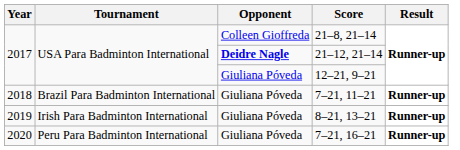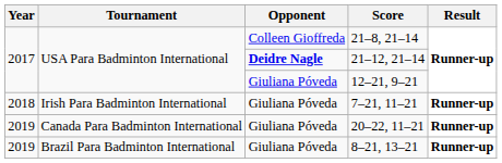 <table class="sortable wikitable" style="font-size: 90%;">
 <tr>
 <th>Year</th>
 <th>Tournament</th>
 <th>Opponent</th>
 <th>Score</th>
 <th>Result</th>
 </tr>
 <tr>
 <td rowspan="3" align="center">2017</td>
 <td rowspan="3" align="left">USA Para Badminton International</td>
 <td align="left"> <a href='#'>Colleen Gioffreda</a></td>
 <td align="left">21–8, 21–14</td>
 <td rowspan="3" style="text-align:left; background:white"> <strong>Runner-up</strong></td>
 </tr>
 <tr>
 <td align="left"><strong> <a href='#'>Deidre Nagle</a></strong></td>
 <td align="left">21–12, 21–14</td>
 </tr>
 <tr>
 <td align="left"> <a href='#'>Giuliana Póveda</a></td>
 <td align="left">12–21, 9–21</td>
 </tr>
 <tr>
 <td align="center">2018</td>
-<td align="left">Brazil Para Badminton International</td>
+<td align="left">Irish Para Badminton International</td>
 <td align="left"> Giuliana Póveda</td>
 <td align="left">7–21, 11–21</td>
 <td style="text-align:left; background:white"> <strong>Runner-up</strong></td>
 </tr>
 <tr>
 <td align="center">2019</td>
-<td align="left">Irish Para Badminton International</td>
+<td align="left">Canada Para Badminton International</td>
+<td align="left"> Giuliana Póveda</td>
+<td align="left">20–22, 11–21</td>
+<td style="text-align:left; background:white"> <strong>Runner-up</strong></td>
+</tr>
+<tr>
+<td align="center">2019</td>
+<td align="left">Brazil Para Badminton International</td>
 <td align="left"> Giuliana Póveda</td>
 <td align="left">8–21, 13–21</td>
 <td style="text-align:left; background:white"> <strong>Runner-up</strong></td>
 </tr>
-<tr>
-<td align="center">2020</td>
-<td align="left">Peru Para Badminton International</td>
-<td align="left"> Giuliana Póveda</td>
-<td align="left">7–21, 16–21</td>
-<td style="text-align:left; background:white"> <strong>Runner-up</strong></td>
-</tr>
 </table>
